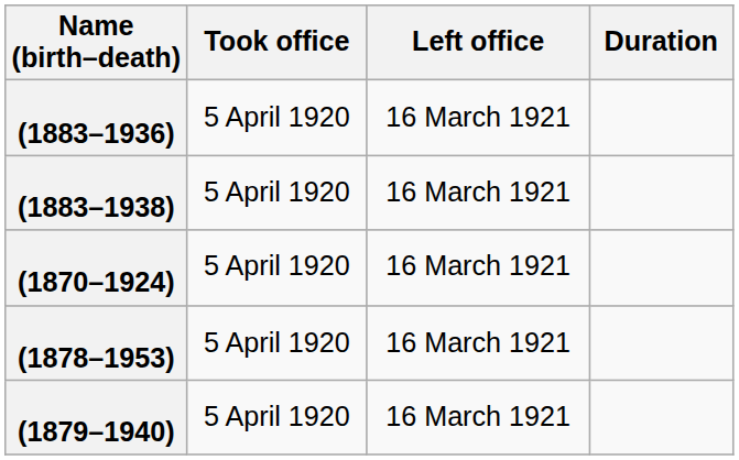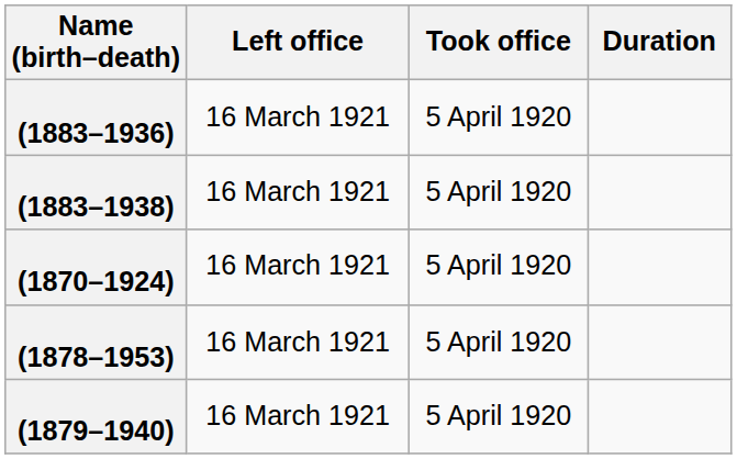 <table class="wikitable plainrowheaders sortable" style="text-align:center;" border="1">
 <tr>
 <th width=25%>Name<br>(birth–death)</th>
+<th scope="col">Left office</th>
 <th scope="col">Took office</th>
-<th scope="col">Left office</th>
 <th scope="col">Duration</th>
 </tr>
 <tr>
 <th scope="row"><br>(1883–1936)</th>
+<td>16 March 1921</td>
 <td>5 April 1920</td>
-<td>16 March 1921</td>
 <td></td>
 </tr>
 <tr>
 <th scope="row"><br>(1883–1938)</th>
+<td>16 March 1921</td>
 <td>5 April 1920</td>
-<td>16 March 1921</td>
 <td></td>
 </tr>
 <tr>
 <th scope="row"><br>(1870–1924)</th>
+<td>16 March 1921</td>
 <td>5 April 1920</td>
-<td>16 March 1921</td>
 <td></td>
 </tr>
 <tr>
 <th scope="row"><br>(1878–1953)</th>
+<td>16 March 1921</td>
 <td>5 April 1920</td>
-<td>16 March 1921</td>
 <td></td>
 </tr>
 <tr>
 <th scope="row"><br>(1879–1940)</th>
+<td>16 March 1921</td>
 <td>5 April 1920</td>
-<td>16 March 1921</td>
 <td></td>
 </tr>
 </table>
